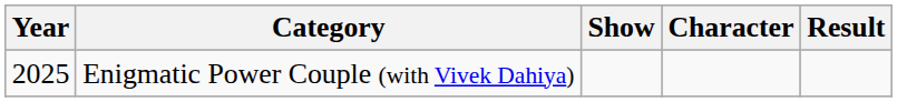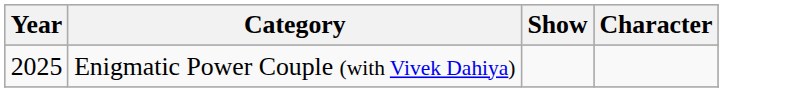 <table class="wikitable sortable">
 <tr>
 <th>Year</th>
 <th>Category</th>
 <th>Show</th>
 <th>Character</th>
-<th>Result</th>
 </tr>
 <tr>
 <td>2025</td>
 <td>Enigmatic Power Couple <small>(with <a href='#'>Vivek Dahiya</a>)</small></td>
 <td></td>
 <td></td>
-<td></td>
 </tr>
 </table>
